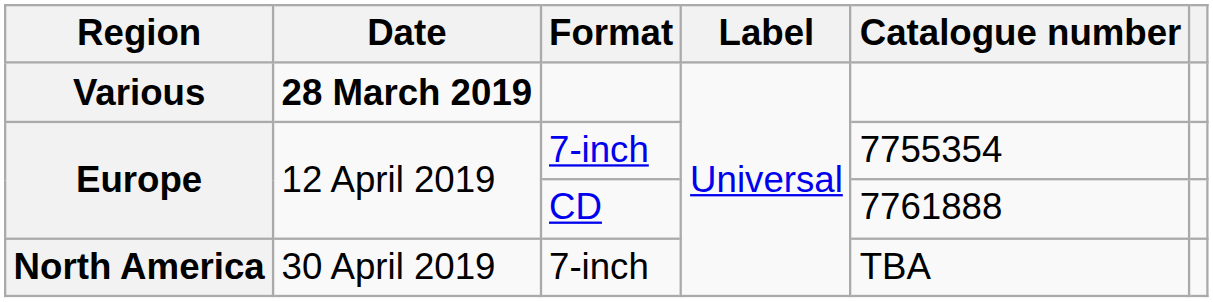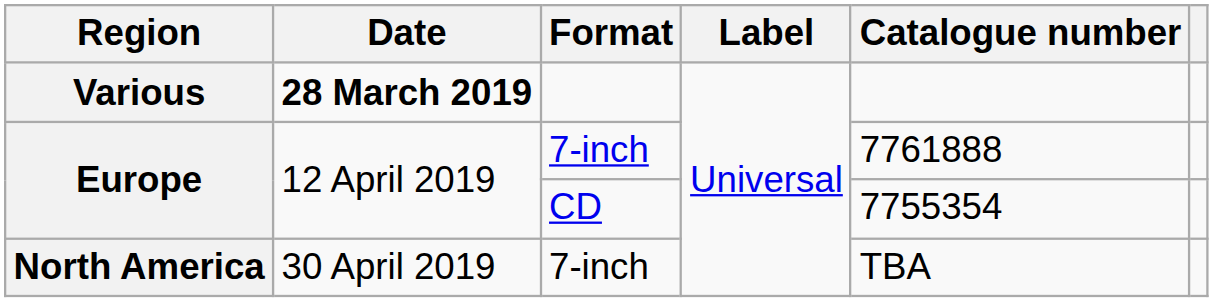 <table class="wikitable plainrowheaders">
 <tr>
 <th scope="col">Region</th>
 <th scope="col">Date</th>
 <th scope="col">Format</th>
 <th scope="col">Label</th>
 <th scope="col">Catalogue number</th>
 <th scope="col"></th>
 </tr>
 <tr>
 <th scope="row">Various</th>
 <td><strong>28 March 2019</strong></td>
 <td></td>
 <td rowspan="4"><a href='#'>Universal</a></td>
 <td></td>
 <td></td>
 </tr>
 <tr>
 <th scope="row" rowspan="2">Europe</th>
 <td rowspan="2">12 April 2019</td>
 <td><a href='#'>7-inch</a></td>
-<td>7755354</td>
+<td>7761888</td>
 <td></td>
 </tr>
 <tr>
 <td><a href='#'>CD</a></td>
-<td>7761888</td>
+<td>7755354</td>
 <td></td>
 </tr>
 <tr>
 <th scope="row">North America</th>
 <td>30 April 2019</td>
 <td>7-inch</td>
 <td>TBA</td>
 <td></td>
 </tr>
 </table>
